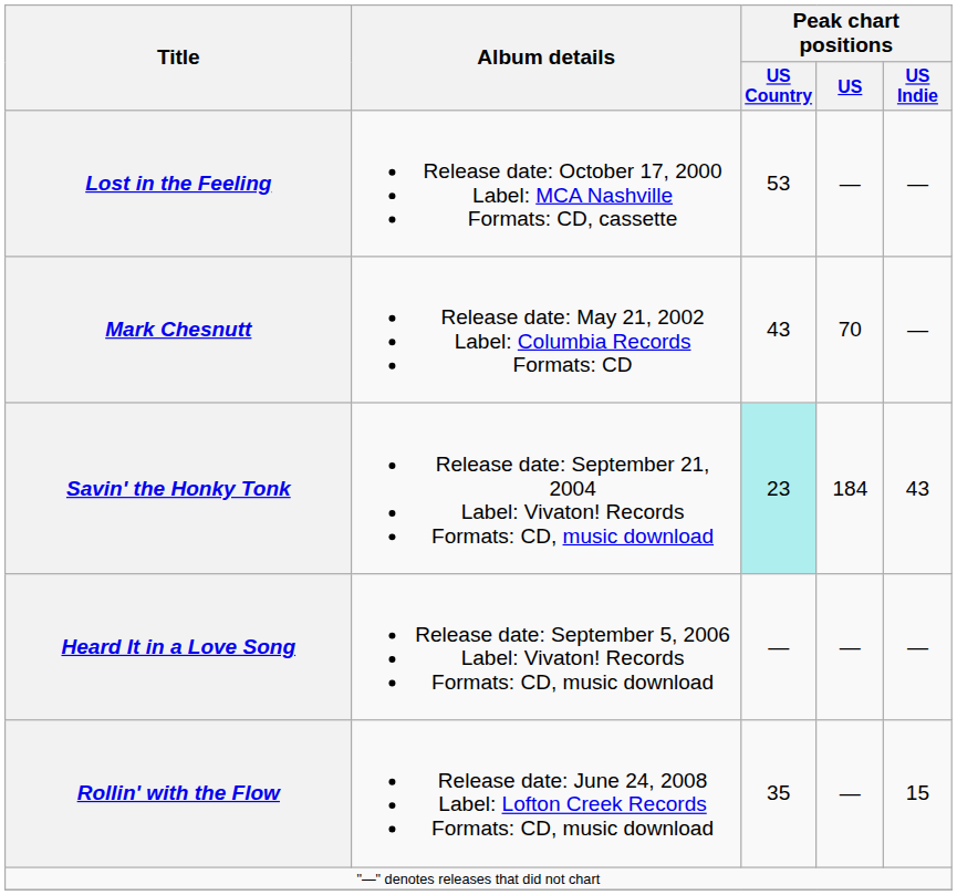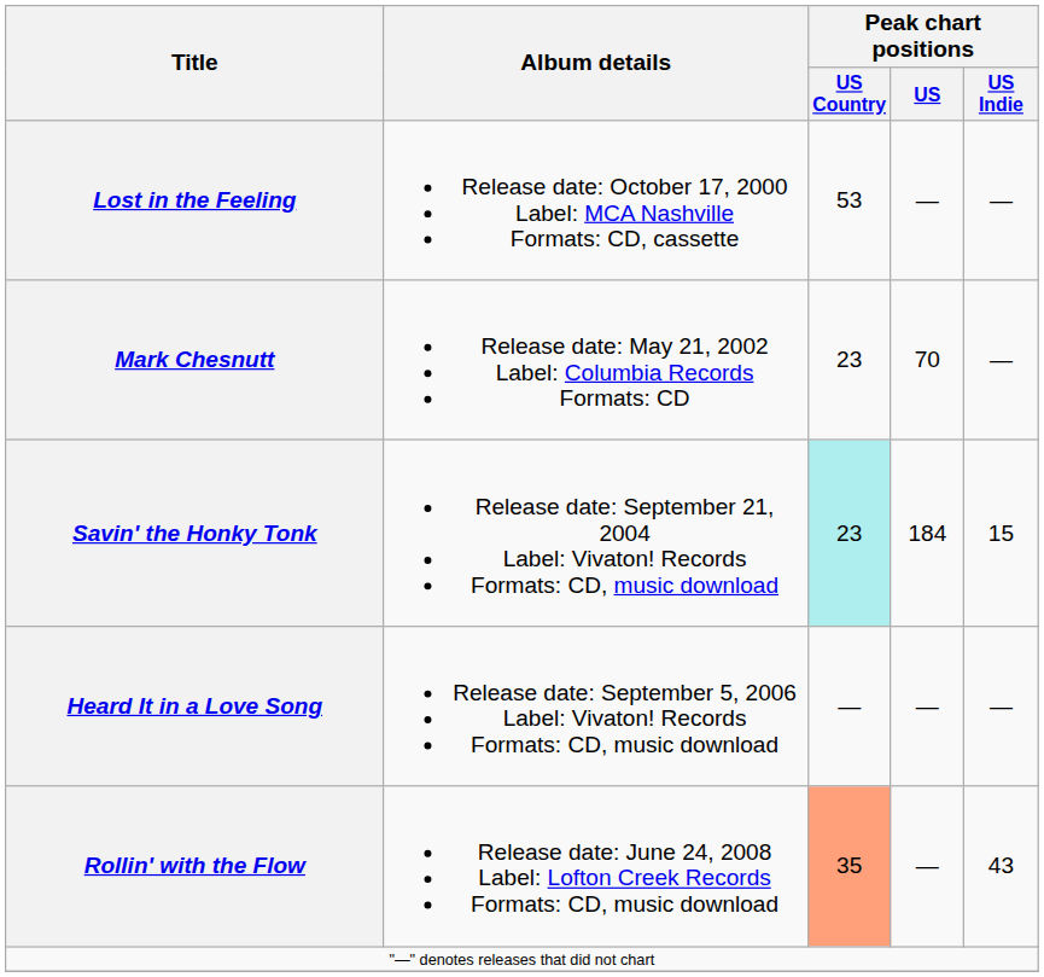 <table class="wikitable plainrowheaders" style="text-align:center;">
 <tr>
 <th rowspan="2" style="width:16em;">Title</th>
 <th rowspan="2" style="width:18em;">Album details</th>
 <th colspan="3">Peak chart positions</th>
 </tr>
 <tr style="font-size:smaller;">
 <th width="45"><a href='#'>US Country</a><br></th>
 <th width="45"><a href='#'>US</a><br></th>
 <th width="45"><a href='#'>US<br>Indie</a><br></th>
 </tr>
 <tr>
 <th scope="row"><em><a href='#'>Lost in the Feeling</a></em></th>
 <td><br><ul><li>Release date: October 17, 2000</li><li>Label: <a href='#'>MCA Nashville</a></li><li>Formats: CD, cassette</li></ul></td>
 <td>53</td>
 <td>—</td>
 <td>—</td>
 </tr>
 <tr>
 <th scope="row"><em><a href='#'>Mark Chesnutt</a></em></th>
 <td><br><ul><li>Release date: May 21, 2002</li><li>Label: <a href='#'>Columbia Records</a></li><li>Formats: CD</li></ul></td>
-<td>43</td>
+<td>23</td>
 <td>70</td>
 <td>—</td>
 </tr>
 <tr>
 <th scope="row"><em><a href='#'>Savin' the Honky Tonk</a></em></th>
 <td><br><ul><li>Release date: September 21, 2004</li><li>Label: Vivaton! Records</li><li>Formats: CD, <a href='#'>music download</a></li></ul></td>
 <td style="background: paleturquoise;">23</td>
 <td>184</td>
-<td>43</td>
+<td>15</td>
 </tr>
 <tr>
 <th scope="row"><em><a href='#'>Heard It in a Love Song</a></em></th>
 <td><br><ul><li>Release date: September 5, 2006</li><li>Label: Vivaton! Records</li><li>Formats: CD, music download</li></ul></td>
 <td>—</td>
 <td>—</td>
 <td>—</td>
 </tr>
 <tr>
 <th scope="row"><em><a href='#'>Rollin' with the Flow</a></em></th>
 <td><br><ul><li>Release date: June 24, 2008</li><li>Label: <a href='#'>Lofton Creek Records</a></li><li>Formats: CD, music download</li></ul></td>
-<td>35</td>
+<td style="background: lightsalmon;">35</td>
 <td>—</td>
-<td>15</td>
+<td>43</td>
 </tr>
 <tr>
 <td colspan="10" style="font-size:8pt">"—" denotes releases that did not chart</td>
 </tr>
 <tr>
 </tr>
 </table>
